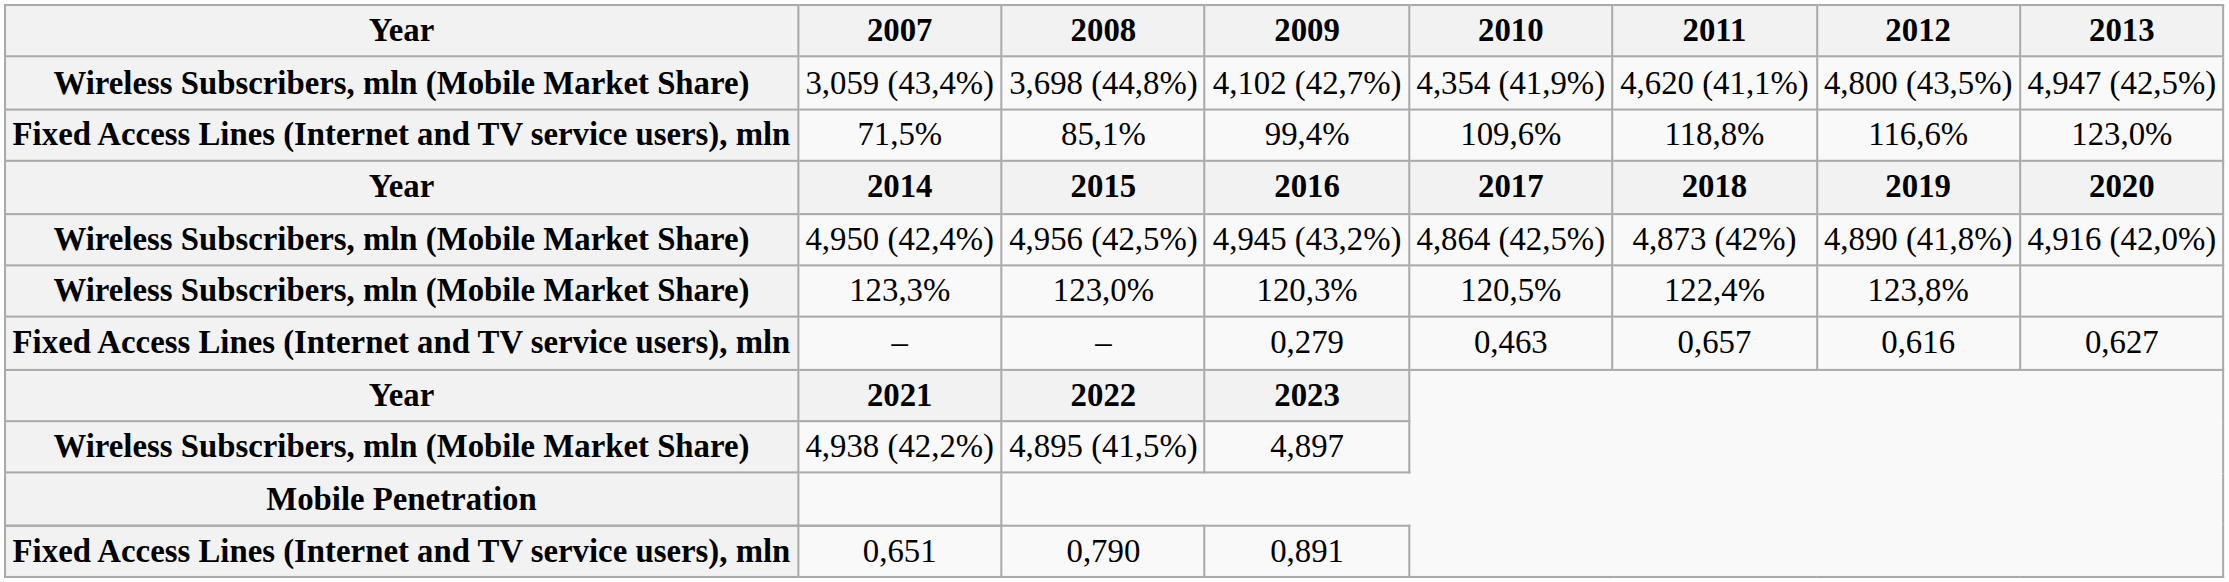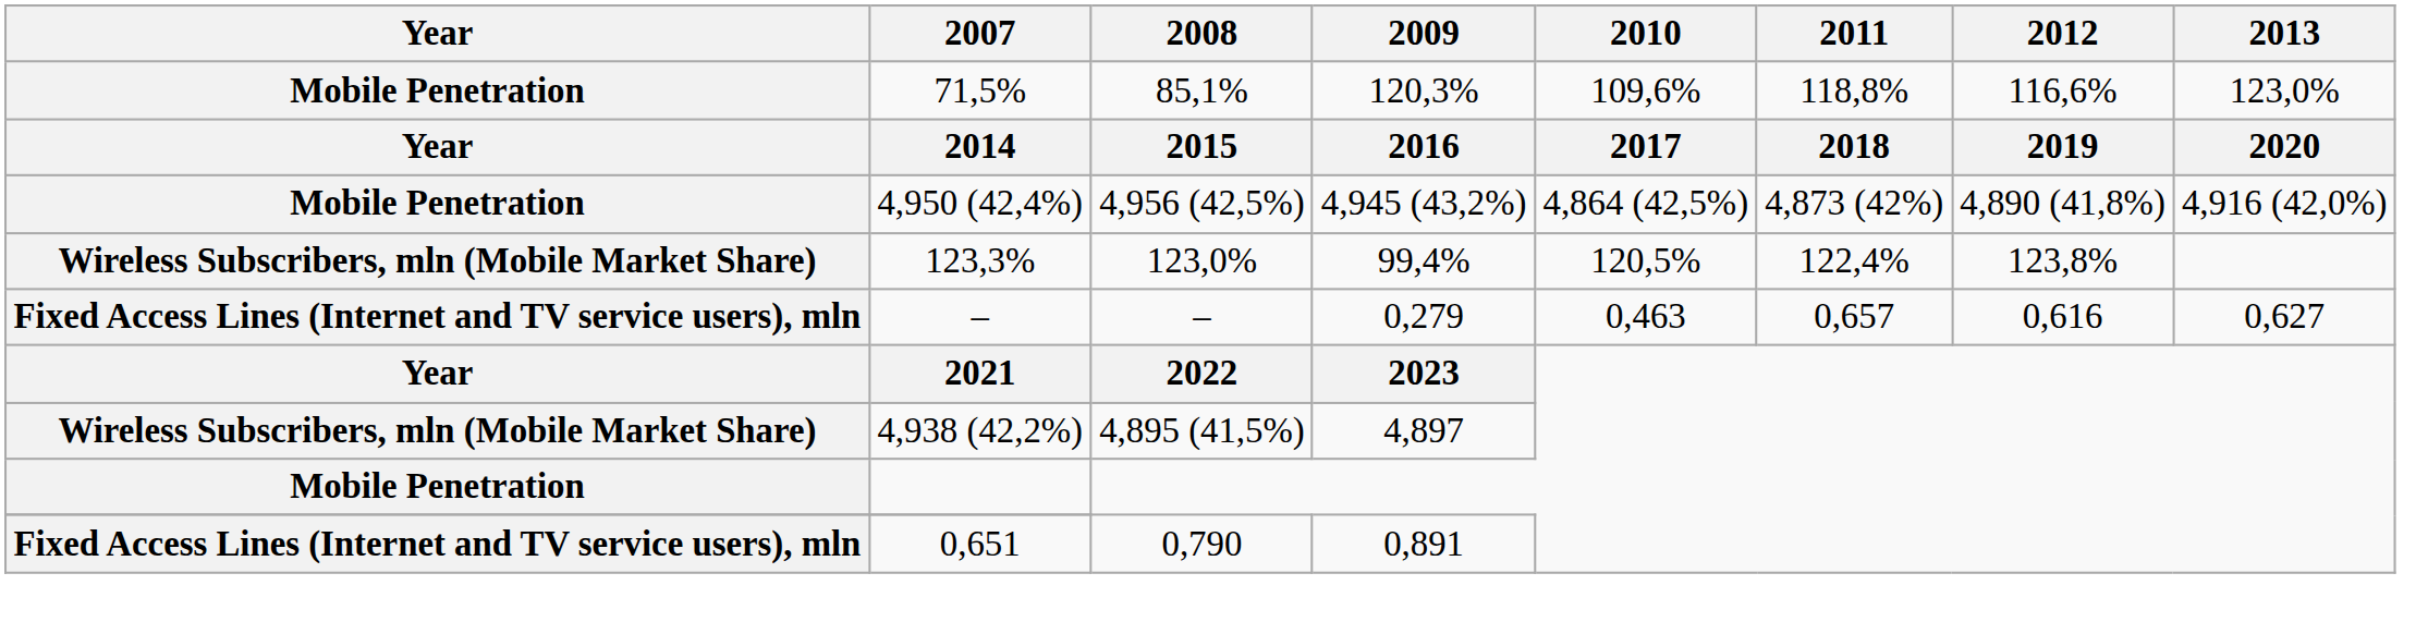 <table class=wikitable style="text-align:center;">
 <tr>
 <th>Year</th>
 <th>2007</th>
 <th>2008</th>
 <th>2009</th>
 <th>2010</th>
 <th>2011</th>
 <th>2012</th>
 <th>2013</th>
 </tr>
 <tr>
-<th>Wireless Subscribers, mln (Mobile Market Share)</th>
-<td>3,059 (43,4%)</td>
-<td>3,698 (44,8%)</td>
-<td>4,102 (42,7%)</td>
-<td>4,354 (41,9%)</td>
-<td>4,620 (41,1%)</td>
-<td>4,800 (43,5%)</td>
-<td>4,947 (42,5%)</td>
-</tr>
-<tr>
-<th>Fixed Access Lines (Internet and TV service users), mln</th>
+<th>Mobile Penetration</th>
 <td>71,5%</td>
 <td>85,1%</td>
-<td>99,4%</td>
+<td>120,3%</td>
 <td>109,6%</td>
 <td>118,8%</td>
 <td>116,6%</td>
 <td>123,0%</td>
 </tr>
 <tr>
 <th>Year</th>
 <th>2014</th>
 <th>2015</th>
 <th>2016</th>
 <th>2017</th>
 <th>2018</th>
 <th>2019</th>
 <th>2020</th>
 </tr>
 <tr>
-<th>Wireless Subscribers, mln (Mobile Market Share)</th>
+<th>Mobile Penetration</th>
 <td>4,950 (42,4%)</td>
 <td>4,956 (42,5%)</td>
 <td>4,945 (43,2%)</td>
 <td>4,864 (42,5%)</td>
 <td>4,873 (42%)</td>
 <td>4,890 (41,8%)</td>
 <td>4,916 (42,0%)</td>
 </tr>
 <tr>
 <th>Wireless Subscribers, mln (Mobile Market Share)</th>
 <td>123,3%</td>
 <td>123,0%</td>
-<td>120,3%</td>
+<td>99,4%</td>
 <td>120,5%</td>
 <td>122,4%</td>
 <td>123,8%</td>
 <td></td>
 </tr>
 <tr>
 <th>Fixed Access Lines (Internet and TV service users), mln</th>
 <td>–</td>
 <td>–</td>
 <td>0,279</td>
 <td>0,463</td>
 <td>0,657</td>
 <td>0,616</td>
 <td>0,627</td>
 </tr>
 <tr>
 <th>Year</th>
 <th>2021</th>
 <th>2022</th>
 <th>2023</th>
 </tr>
 <tr>
 <th>Wireless Subscribers, mln (Mobile Market Share)</th>
 <td>4,938 (42,2%)</td>
 <td>4,895 (41,5%)</td>
 <td>4,897</td>
 </tr>
 <tr>
 <th>Mobile Penetration</th>
 <td></td>
 </tr>
 <tr>
 </tr>
 <tr>
 </tr>
 <tr>
 <th>Fixed Access Lines (Internet and TV service users), mln</th>
 <td>0,651</td>
 <td>0,790</td>
 <td>0,891</td>
 </tr>
 </table>
